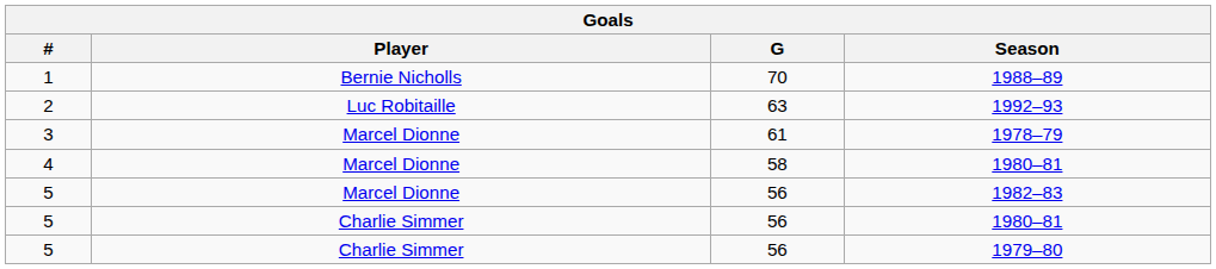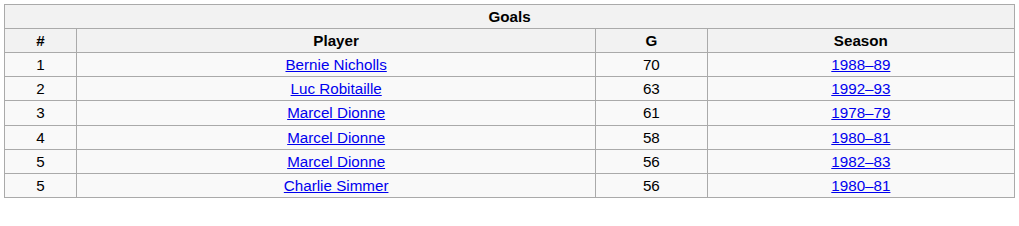 <table class="wikitable" style="text-align: center; font-size: 95%" width="80%">
 <tr>
 <th colspan="4">Goals</th>
 </tr>
 <tr>
 <th>#</th>
 <th>Player</th>
 <th>G</th>
 <th>Season</th>
 </tr>
 <tr>
 <td>1</td>
 <td><a href='#'>Bernie Nicholls</a></td>
 <td>70</td>
 <td><a href='#'>1988–89</a></td>
 </tr>
 <tr>
 <td>2</td>
 <td><a href='#'>Luc Robitaille</a></td>
 <td>63</td>
 <td><a href='#'>1992–93</a></td>
 </tr>
 <tr>
 <td>3</td>
 <td><a href='#'>Marcel Dionne</a></td>
 <td>61</td>
 <td><a href='#'>1978–79</a></td>
 </tr>
 <tr>
 <td>4</td>
 <td><a href='#'>Marcel Dionne</a></td>
 <td>58</td>
 <td><a href='#'>1980–81</a></td>
 </tr>
 <tr>
 <td>5</td>
 <td><a href='#'>Marcel Dionne</a></td>
 <td>56</td>
 <td><a href='#'>1982–83</a></td>
 </tr>
 <tr>
 <td>5</td>
 <td><a href='#'>Charlie Simmer</a></td>
 <td>56</td>
 <td><a href='#'>1980–81</a></td>
 </tr>
-<tr>
-<td>5</td>
-<td><a href='#'>Charlie Simmer</a></td>
-<td>56</td>
-<td><a href='#'>1979–80</a></td>
-</tr>
 </table>
